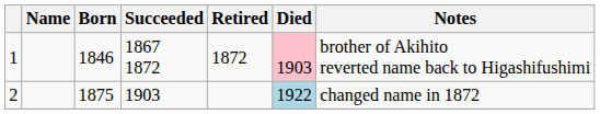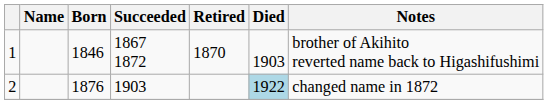 <table class=wikitable>
 <tr>
 <th></th>
 <th>Name</th>
 <th>Born</th>
 <th>Succeeded</th>
 <th>Retired</th>
 <th>Died</th>
 <th>Notes</th>
 </tr>
 <tr>
 <td>1</td>
 <td><br></td>
 <td>1846<br></td>
 <td>1867<br>1872</td>
-<td>1872<br></td>
-<td style="background: pink;"><br>1903</td>
+<td>1870<br></td>
+<td><br>1903</td>
 <td>brother of Akihito<br>reverted name back to Higashifushimi</td>
 </tr>
 <tr>
 <td>2</td>
 <td></td>
-<td>1875</td>
+<td>1876</td>
 <td>1903</td>
 <td></td>
 <td style="background: lightblue;">1922</td>
 <td>changed name in 1872</td>
 </tr>
 <tr>
 </tr>
 </table>
